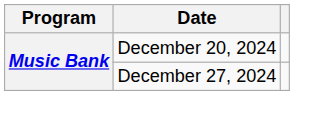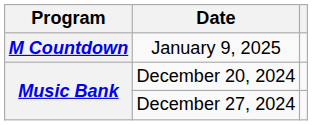 <table class="wikitable plainrowheaders" style="text-align:center">
 <tr>
 <th scope="col">Program</th>
 <th scope="col">Date</th>
 <th scope="col"></th>
+</tr>
+<tr>
+<th scope="row"><em><a href='#'>M Countdown</a></em></th>
+<td>January 9, 2025</td>
+<td></td>
 </tr>
 <tr>
 <th scope="row" rowspan="2"><em><a href='#'>Music Bank</a></em></th>
 <td>December 20, 2024</td>
 <td></td>
 </tr>
 <tr>
 <td>December 27, 2024</td>
 <td></td>
 </tr>
 </table>
